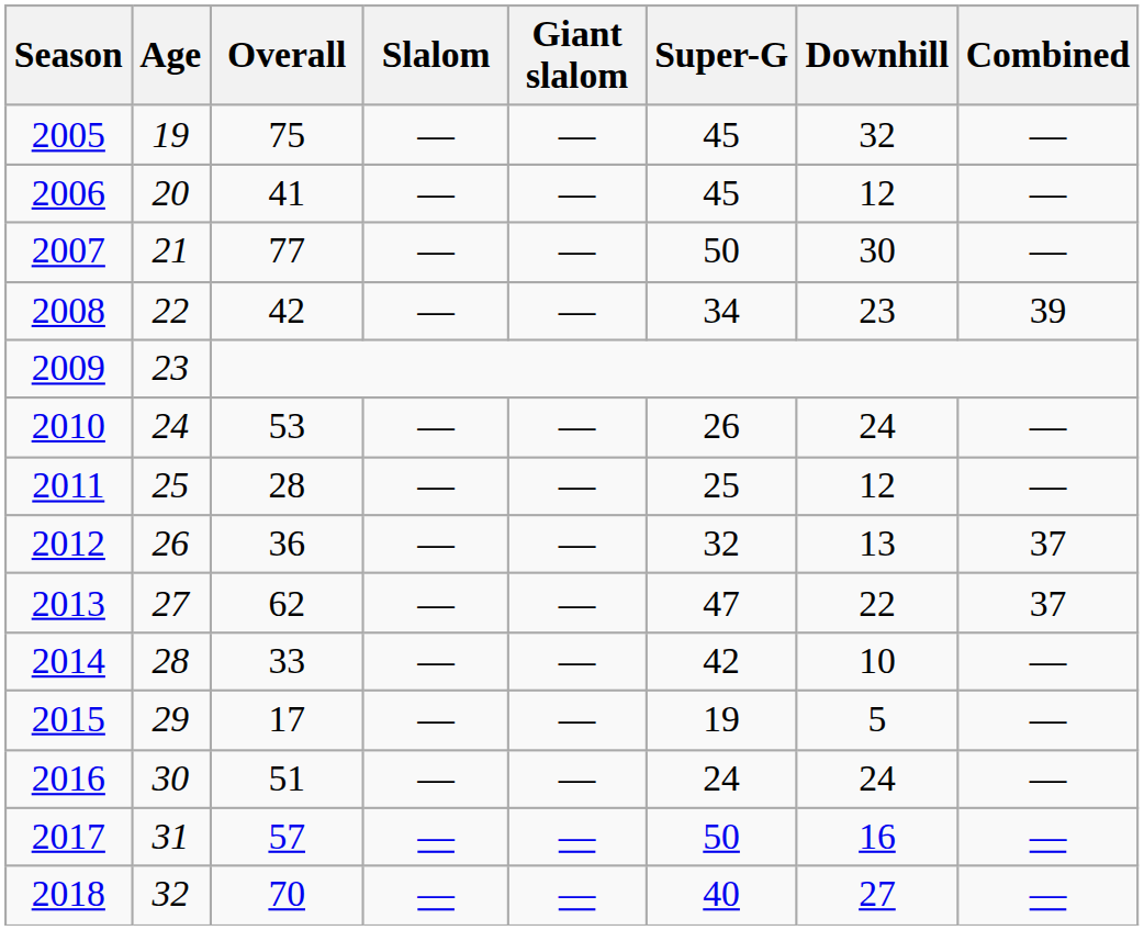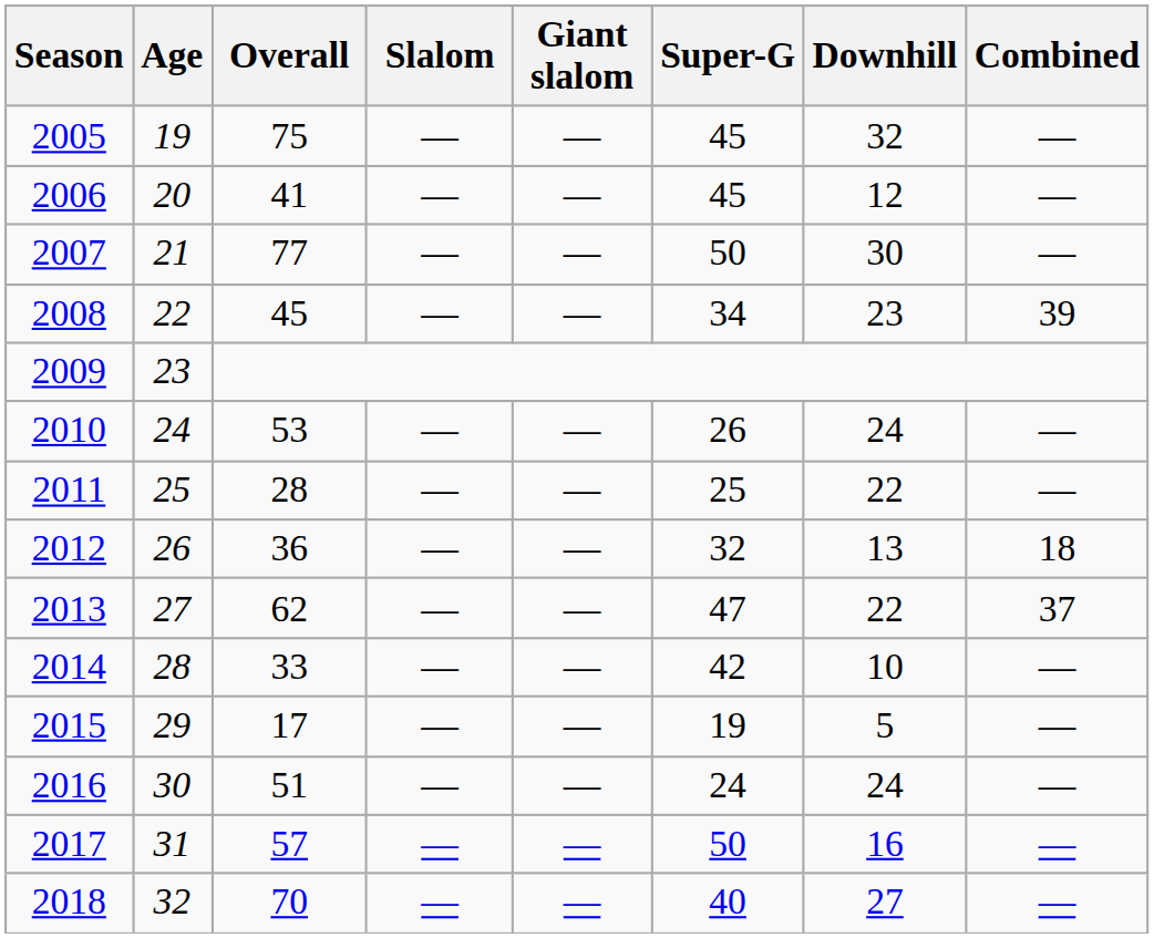 <table class=wikitable style="text-align:center">
 <tr>
 <th>Season</th>
 <th>Age</th>
 <th> Overall </th>
 <th> Slalom </th>
 <th>Giant<br> slalom </th>
 <th>Super-G</th>
 <th>Downhill</th>
 <th>Combined</th>
 </tr>
 <tr>
 <td><a href='#'>2005</a></td>
 <td><em>19</em></td>
 <td>75</td>
 <td>—</td>
 <td>—</td>
 <td>45</td>
 <td>32</td>
 <td>—</td>
 </tr>
 <tr>
 <td><a href='#'>2006</a></td>
 <td><em>20</em></td>
 <td>41</td>
 <td>—</td>
 <td>—</td>
 <td>45</td>
 <td>12</td>
 <td>—</td>
 </tr>
 <tr>
 <td><a href='#'>2007</a></td>
 <td><em>21</em></td>
 <td>77</td>
 <td>—</td>
 <td>—</td>
 <td>50</td>
 <td>30</td>
 <td>—</td>
 </tr>
 <tr>
 <td><a href='#'>2008</a></td>
 <td><em>22</em></td>
-<td>42</td>
+<td>45</td>
 <td>—</td>
 <td>—</td>
 <td>34</td>
 <td>23</td>
 <td>39</td>
 </tr>
 <tr>
 <td><a href='#'>2009</a></td>
 <td><em>23</em></td>
 <td colspan=6></td>
 </tr>
 <tr>
 <td><a href='#'>2010</a></td>
 <td><em>24</em></td>
 <td>53</td>
 <td>—</td>
 <td>—</td>
 <td>26</td>
 <td>24</td>
 <td>—</td>
 </tr>
 <tr>
 <td><a href='#'>2011</a></td>
 <td><em>25</em></td>
 <td>28</td>
 <td>—</td>
 <td>—</td>
 <td>25</td>
-<td>12</td>
+<td>22</td>
 <td>—</td>
 </tr>
 <tr>
 <td><a href='#'>2012</a></td>
 <td><em>26</em></td>
 <td>36</td>
 <td>—</td>
 <td>—</td>
 <td>32</td>
 <td>13</td>
-<td>37</td>
+<td>18</td>
 </tr>
 <tr>
 <td><a href='#'>2013</a></td>
 <td><em>27</em></td>
 <td>62</td>
 <td>—</td>
 <td>—</td>
 <td>47</td>
 <td>22</td>
 <td>37</td>
 </tr>
 <tr>
 <td><a href='#'>2014</a></td>
 <td><em>28</em></td>
 <td>33</td>
 <td>—</td>
 <td>—</td>
 <td>42</td>
 <td>10</td>
 <td>—</td>
 </tr>
 <tr>
 <td><a href='#'>2015</a></td>
 <td><em>29</em></td>
 <td>17</td>
 <td>—</td>
 <td>—</td>
 <td>19</td>
 <td>5</td>
 <td>—</td>
 </tr>
 <tr>
 <td><a href='#'>2016</a></td>
 <td><em>30</em></td>
 <td>51</td>
 <td>—</td>
 <td>—</td>
 <td>24</td>
 <td>24</td>
 <td>—</td>
 </tr>
 <tr>
 <td><a href='#'>2017</a></td>
 <td><em>31</em></td>
 <td><a href='#'>57</a></td>
 <td><a href='#'>—</a></td>
 <td><a href='#'>—</a></td>
 <td><a href='#'>50</a></td>
 <td><a href='#'>16</a></td>
 <td><a href='#'>—</a></td>
 </tr>
 <tr>
 <td><a href='#'>2018</a></td>
 <td><em>32</em></td>
 <td><a href='#'>70</a></td>
 <td><a href='#'>—</a></td>
 <td><a href='#'>—</a></td>
 <td><a href='#'>40</a></td>
 <td><a href='#'>27</a></td>
 <td><a href='#'>—</a></td>
 </tr>
 </table>
